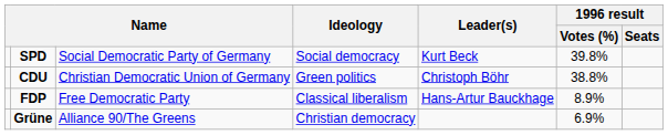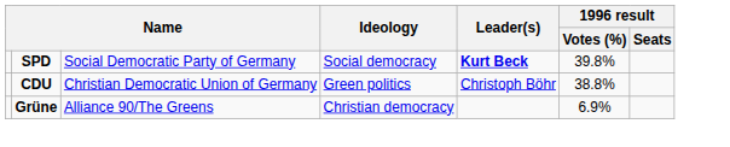 <table class="wikitable">
 <tr>
 <th rowspan=2 colspan=3>Name</th>
 <th rowspan=2>Ideology</th>
 <th rowspan=2>Leader(s)</th>
 <th colspan=2>1996 result</th>
 </tr>
 <tr>
 <th>Votes (%)</th>
 <th>Seats</th>
 </tr>
 <tr>
 <td bgcolor=></td>
 <td align=center><strong>SPD</strong></td>
 <td><a href='#'>Social Democratic Party of Germany</a><br></td>
 <td><a href='#'>Social democracy</a></td>
-<td><a href='#'>Kurt Beck</a></td>
+<td><strong><a href='#'>Kurt Beck</a></strong></td>
 <td align=center>39.8%</td>
 <td></td>
 </tr>
 <tr>
 <td bgcolor=></td>
 <td align=center><strong>CDU</strong></td>
 <td><a href='#'>Christian Democratic Union of Germany</a><br></td>
 <td><a href='#'>Green politics</a></td>
 <td><a href='#'>Christoph Böhr</a></td>
 <td align=center>38.8%</td>
 <td></td>
 </tr>
 <tr>
 <td bgcolor=></td>
-<td align=center><strong>FDP</strong></td>
-<td><a href='#'>Free Democratic Party</a><br></td>
-<td><a href='#'>Classical liberalism</a></td>
-<td><a href='#'>Hans-Artur Bauckhage</a></td>
-<td align=center>8.9%</td>
-<td></td>
-</tr>
-<tr>
-<td bgcolor=></td>
 <td align=center><strong>Grüne</strong></td>
 <td><a href='#'>Alliance 90/The Greens</a><br></td>
 <td><a href='#'>Christian democracy</a></td>
 <td></td>
 <td align=center>6.9%</td>
 <td></td>
 </tr>
 </table>
